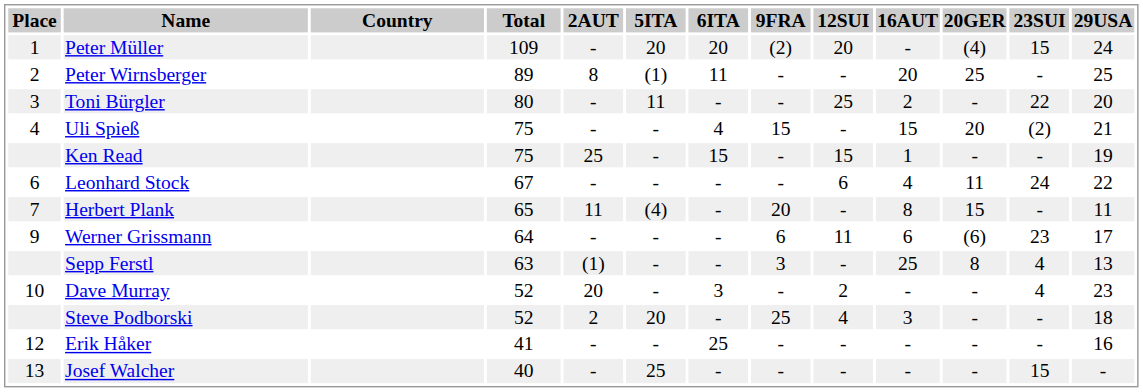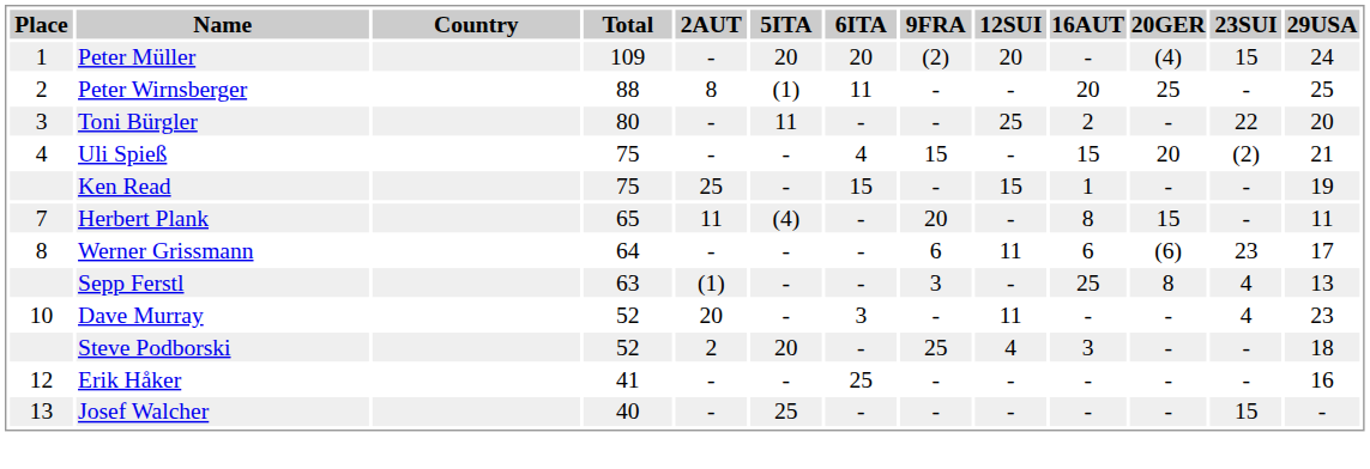 <table border="0" style="border: 1px solid #999; background-color:#FFFFFF; text-align:center; font-size:86%; line-height:15px;">
 <tr align="center" bgcolor="#CCCCCC">
 <th width=35>Place</th>
 <th width=170>Name</th>
 <th width=120>Country</th>
 <th width=50>Total</th>
 <th width=40>2AUT</th>
 <th width=40>5ITA</th>
 <th width=40>6ITA</th>
 <th width=40>9FRA</th>
 <th width=40>12SUI</th>
 <th width=40>16AUT</th>
 <th width=40>20GER</th>
 <th width=40>23SUI</th>
 <th width=40>29USA</th>
 </tr>
 <tr bgcolor="#EFEFEF">
 <td>1</td>
 <td align="left"><a href='#'>Peter Müller</a></td>
 <td align="left"></td>
 <td>109</td>
 <td>-</td>
 <td>20</td>
 <td>20</td>
 <td>(2)</td>
 <td>20</td>
 <td>-</td>
 <td>(4)</td>
 <td>15</td>
 <td>24</td>
 </tr>
 <tr>
 <td>2</td>
 <td align="left"><a href='#'>Peter Wirnsberger</a></td>
 <td align="left"></td>
-<td>89</td>
+<td>88</td>
 <td>8</td>
 <td>(1)</td>
 <td>11</td>
 <td>-</td>
 <td>-</td>
 <td>20</td>
 <td>25</td>
 <td>-</td>
 <td>25</td>
 </tr>
 <tr bgcolor="#EFEFEF">
 <td>3</td>
 <td align="left"><a href='#'>Toni Bürgler</a></td>
 <td align="left"></td>
 <td>80</td>
 <td>-</td>
 <td>11</td>
 <td>-</td>
 <td>-</td>
 <td>25</td>
 <td>2</td>
 <td>-</td>
 <td>22</td>
 <td>20</td>
 </tr>
 <tr>
 <td>4</td>
 <td align="left"><a href='#'>Uli Spieß</a></td>
 <td align="left"></td>
 <td>75</td>
 <td>-</td>
 <td>-</td>
 <td>4</td>
 <td>15</td>
 <td>-</td>
 <td>15</td>
 <td>20</td>
 <td>(2)</td>
 <td>21</td>
 </tr>
 <tr bgcolor="#EFEFEF">
 <td></td>
 <td align="left"><a href='#'>Ken Read</a></td>
 <td align="left"></td>
 <td>75</td>
 <td>25</td>
 <td>-</td>
 <td>15</td>
 <td>-</td>
 <td>15</td>
 <td>1</td>
 <td>-</td>
 <td>-</td>
 <td>19</td>
 </tr>
-<tr>
-<td>6</td>
-<td align="left"><a href='#'>Leonhard Stock</a></td>
-<td align="left"></td>
-<td>67</td>
-<td>-</td>
-<td>-</td>
-<td>-</td>
-<td>-</td>
-<td>6</td>
-<td>4</td>
-<td>11</td>
-<td>24</td>
-<td>22</td>
-</tr>
 <tr bgcolor="#EFEFEF">
 <td>7</td>
 <td align="left"><a href='#'>Herbert Plank</a></td>
 <td align="left"></td>
 <td>65</td>
 <td>11</td>
 <td>(4)</td>
 <td>-</td>
 <td>20</td>
 <td>-</td>
 <td>8</td>
 <td>15</td>
 <td>-</td>
 <td>11</td>
 </tr>
 <tr>
-<td>9</td>
+<td>8</td>
 <td align="left"><a href='#'>Werner Grissmann</a></td>
 <td align="left"></td>
 <td>64</td>
 <td>-</td>
 <td>-</td>
 <td>-</td>
 <td>6</td>
 <td>11</td>
 <td>6</td>
 <td>(6)</td>
 <td>23</td>
 <td>17</td>
 </tr>
 <tr bgcolor="#EFEFEF">
 <td></td>
 <td align="left"><a href='#'>Sepp Ferstl</a></td>
 <td align="left"></td>
 <td>63</td>
 <td>(1)</td>
 <td>-</td>
 <td>-</td>
 <td>3</td>
 <td>-</td>
 <td>25</td>
 <td>8</td>
 <td>4</td>
 <td>13</td>
 </tr>
 <tr>
 <td>10</td>
 <td align="left"><a href='#'>Dave Murray</a></td>
 <td align="left"></td>
 <td>52</td>
 <td>20</td>
 <td>-</td>
 <td>3</td>
 <td>-</td>
-<td>2</td>
+<td>11</td>
 <td>-</td>
 <td>-</td>
 <td>4</td>
 <td>23</td>
 </tr>
 <tr bgcolor="#EFEFEF">
 <td></td>
 <td align="left"><a href='#'>Steve Podborski</a></td>
 <td align="left"></td>
 <td>52</td>
 <td>2</td>
 <td>20</td>
 <td>-</td>
 <td>25</td>
 <td>4</td>
 <td>3</td>
 <td>-</td>
 <td>-</td>
 <td>18</td>
 </tr>
 <tr>
 <td>12</td>
 <td align="left"><a href='#'>Erik Håker</a></td>
 <td align="left"></td>
 <td>41</td>
 <td>-</td>
 <td>-</td>
 <td>25</td>
 <td>-</td>
 <td>-</td>
 <td>-</td>
 <td>-</td>
 <td>-</td>
 <td>16</td>
 </tr>
 <tr bgcolor="#EFEFEF">
 <td>13</td>
 <td align="left"><a href='#'>Josef Walcher</a></td>
 <td align="left"></td>
 <td>40</td>
 <td>-</td>
 <td>25</td>
 <td>-</td>
 <td>-</td>
 <td>-</td>
 <td>-</td>
 <td>-</td>
 <td>15</td>
 <td>-</td>
 </tr>
 </table>
